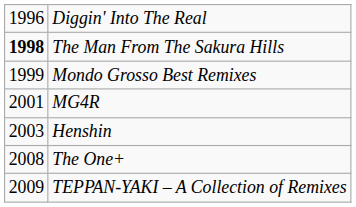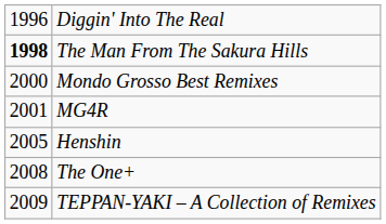 <table class="wikitable">
 <tr>
 <td>1996</td>
 <td><em>Diggin' Into The Real</em></td>
 </tr>
 <tr>
 <td><strong>1998</strong></td>
 <td><em>The Man From The Sakura Hills</em></td>
 </tr>
 <tr>
-<td>1999</td>
+<td>2000</td>
 <td><em>Mondo Grosso Best Remixes</em></td>
 </tr>
 <tr>
 <td>2001</td>
 <td><em>MG4R</em></td>
 </tr>
 <tr>
-<td>2003</td>
+<td>2005</td>
 <td><em>Henshin</em></td>
 </tr>
 <tr>
 <td>2008</td>
 <td><em>The One+</em></td>
 </tr>
 <tr>
 <td>2009</td>
 <td><em>TEPPAN-YAKI – A Collection of Remixes</em></td>
 </tr>
 </table>
